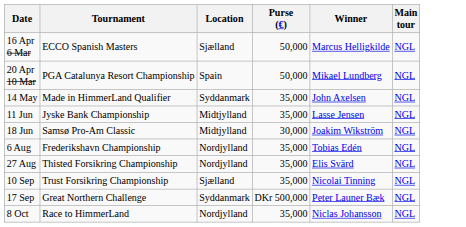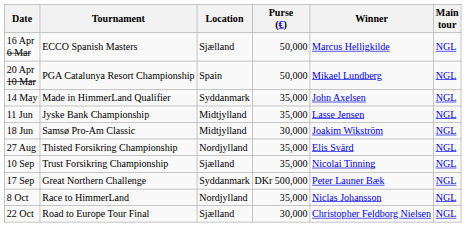 <table class="wikitable" style="font-size:95%;">
 <tr>
 <th>Date</th>
 <th>Tournament</th>
 <th>Location</th>
 <th>Purse<br>(<a href='#'>€</a>)</th>
 <th>Winner</th>
 <th>Main<br>tour</th>
 </tr>
 <tr>
 <td>16 Apr<br><s>6 Mar</s></td>
 <td>ECCO Spanish Masters</td>
 <td>Sjælland</td>
 <td align=right>50,000</td>
 <td> <a href='#'>Marcus Helligkilde</a></td>
 <td><a href='#'>NGL</a></td>
 </tr>
 <tr>
 <td>20 Apr<br><s>10 Mar</s></td>
 <td>PGA Catalunya Resort Championship</td>
 <td>Spain</td>
 <td align=right>50,000</td>
 <td> <a href='#'>Mikael Lundberg</a></td>
 <td><a href='#'>NGL</a></td>
 </tr>
 <tr>
 <td>14 May</td>
 <td>Made in HimmerLand Qualifier</td>
 <td>Syddanmark</td>
 <td align=right>35,000</td>
 <td> <a href='#'>John Axelsen</a></td>
 <td><a href='#'>NGL</a></td>
 </tr>
 <tr>
 <td>11 Jun</td>
 <td>Jyske Bank Championship</td>
 <td>Midtjylland</td>
 <td align=right>35,000</td>
 <td> <a href='#'>Lasse Jensen</a></td>
 <td><a href='#'>NGL</a></td>
 </tr>
 <tr>
 <td>18 Jun</td>
 <td>Samsø Pro-Am Classic</td>
 <td>Midtjylland</td>
 <td align=right>30,000</td>
 <td> <a href='#'>Joakim Wikström</a></td>
 <td><a href='#'>NGL</a></td>
 </tr>
 <tr>
-<td>6 Aug</td>
-<td>Frederikshavn Championship</td>
-<td>Nordjylland</td>
-<td align=right>35,000</td>
-<td> <a href='#'>Tobias Edén</a></td>
-<td><a href='#'>NGL</a></td>
-</tr>
-<tr>
 <td>27 Aug</td>
 <td>Thisted Forsikring Championship</td>
 <td>Nordjylland</td>
 <td align=right>35,000</td>
 <td> <a href='#'>Elis Svärd</a></td>
 <td><a href='#'>NGL</a></td>
 </tr>
 <tr>
 <td>10 Sep</td>
 <td>Trust Forsikring Championship</td>
 <td>Sjælland</td>
 <td align=right>35,000</td>
 <td> <a href='#'>Nicolai Tinning</a></td>
 <td><a href='#'>NGL</a></td>
 </tr>
 <tr>
 <td>17 Sep</td>
 <td>Great Northern Challenge</td>
 <td>Syddanmark</td>
 <td align=right>DKr 500,000</td>
 <td> <a href='#'>Peter Launer Bæk</a></td>
 <td><a href='#'>NGL</a></td>
 </tr>
 <tr>
 <td>8 Oct</td>
 <td>Race to HimmerLand</td>
 <td>Nordjylland</td>
 <td align=right>35,000</td>
 <td> <a href='#'>Niclas Johansson</a></td>
 <td><a href='#'>NGL</a></td>
 </tr>
+<tr>
+<td>22 Oct</td>
+<td>Road to Europe Tour Final</td>
+<td>Sjælland</td>
+<td align=right>30,000</td>
+<td> <a href='#'>Christopher Feldborg Nielsen</a></td>
+<td><a href='#'>NGL</a></td>
+</tr>
 </table>
